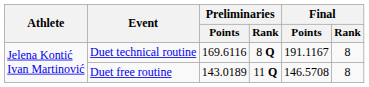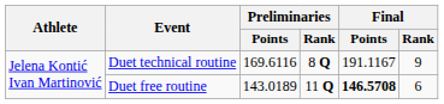 <table class="wikitable" style="text-align:center; font-size:90%;">
 <tr>
 <th rowspan="2">Athlete</th>
 <th rowspan="2">Event</th>
 <th colspan="2">Preliminaries</th>
 <th colspan="2">Final</th>
 </tr>
 <tr style="font-size:95%">
 <th>Points</th>
 <th>Rank</th>
 <th>Points</th>
 <th>Rank</th>
 </tr>
 <tr>
 <td align=left rowspan=2><a href='#'>Jelena Kontić</a><br> <a href='#'>Ivan Martinović</a></td>
 <td align=left><a href='#'>Duet technical routine</a></td>
 <td>169.6116</td>
 <td>8 <strong>Q</strong></td>
 <td>191.1167</td>
-<td>8</td>
+<td>9</td>
 </tr>
 <tr>
 <td align=left><a href='#'>Duet free routine</a></td>
 <td>143.0189</td>
 <td>11 <strong>Q</strong></td>
-<td>146.5708</td>
-<td>8</td>
+<td><strong>146.5708</strong></td>
+<td>6</td>
 </tr>
 </table>
